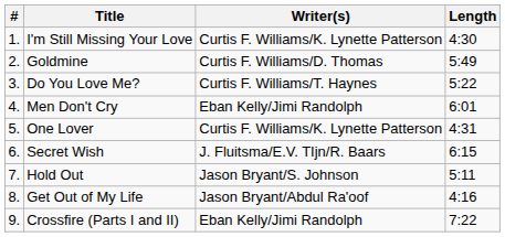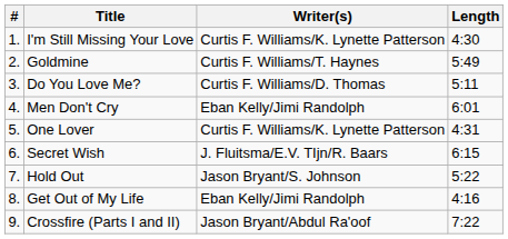 <table class="wikitable">
 <tr>
 <th>#</th>
 <th>Title</th>
 <th>Writer(s)</th>
 <th>Length</th>
 </tr>
 <tr>
 <td>1.</td>
 <td>I'm Still Missing Your Love</td>
 <td>Curtis F. Williams/K. Lynette Patterson</td>
 <td>4:30</td>
 </tr>
 <tr>
 <td>2.</td>
 <td>Goldmine</td>
-<td>Curtis F. Williams/D. Thomas</td>
+<td>Curtis F. Williams/T. Haynes</td>
 <td>5:49</td>
 </tr>
 <tr>
 <td>3.</td>
 <td>Do You Love Me?</td>
-<td>Curtis F. Williams/T. Haynes</td>
-<td>5:22</td>
+<td>Curtis F. Williams/D. Thomas</td>
+<td>5:11</td>
 </tr>
 <tr>
 <td>4.</td>
 <td>Men Don't Cry</td>
 <td>Eban Kelly/Jimi Randolph</td>
 <td>6:01</td>
 </tr>
 <tr>
 <td>5.</td>
 <td>One Lover</td>
 <td>Curtis F. Williams/K. Lynette Patterson</td>
 <td>4:31</td>
 </tr>
 <tr>
 <td>6.</td>
 <td>Secret Wish</td>
 <td>J. Fluitsma/E.V. TIjn/R. Baars</td>
 <td>6:15</td>
 </tr>
 <tr>
 <td>7.</td>
 <td>Hold Out</td>
 <td>Jason Bryant/S. Johnson</td>
-<td>5:11</td>
+<td>5:22</td>
 </tr>
 <tr>
 <td>8.</td>
 <td>Get Out of My Life</td>
-<td>Jason Bryant/Abdul Ra'oof</td>
+<td>Eban Kelly/Jimi Randolph</td>
 <td>4:16</td>
 </tr>
 <tr>
 <td>9.</td>
 <td>Crossfire (Parts I and II)</td>
-<td>Eban Kelly/Jimi Randolph</td>
+<td>Jason Bryant/Abdul Ra'oof</td>
 <td>7:22</td>
 </tr>
 </table>
